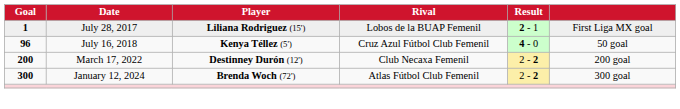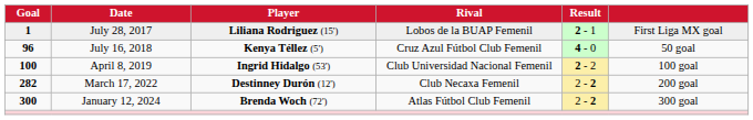 <table align=center border=1 width=100% cellpadding="2" cellspacing="0" style="background: #f9f9f9; border: 1px #aaa solid; border-collapse: collapse; font-size: 85%; text-align: center;">
 <tr style="color:White; background:#cf142d">
 <th width="5%">Goal</th>
 <th width="15%">Date</th>
 <th width="20%">Player</th>
 <th width="20%">Rival</th>
 <th width="5%">Result</th>
 <th width="15%"></th>
 </tr>
 <tr bgcolor="#EFEFEF">
 <td><strong>1</strong></td>
 <td>July 28, 2017</td>
 <td><strong> Liliana Rodriguez </strong> <small>(15')</small></td>
 <td>Lobos de la BUAP Femenil</td>
 <td bgcolor="#CCFFCC"><strong>2</strong> - 1</td>
 <td>First Liga MX goal</td>
 </tr>
 <tr>
 <td><strong>96</strong></td>
 <td>July 16, 2018</td>
 <td><strong> Kenya Téllez</strong> <small>(5')</small></td>
 <td>Cruz Azul Fútbol Club Femenil</td>
 <td bgcolor="#CCFFCC"><strong>4</strong> - 0</td>
 <td>50 goal</td>
 </tr>
 <tr>
-<td><strong>200</strong></td>
+<td><strong>100</strong></td>
+<td>April 8, 2019</td>
+<td><strong> Ingrid Hidalgo</strong> <small>(53')</small></td>
+<td>Club Universidad Nacional Femenil</td>
+<td bgcolor="fcefa9"><strong>2</strong> - 2</td>
+<td>100 goal</td>
+</tr>
+<tr>
+<td><strong>282</strong></td>
 <td>March 17, 2022</td>
 <td><strong> Destinney Durón</strong> <small>(12')</small></td>
 <td>Club Necaxa Femenil</td>
 <td bgcolor="#fcefa9">2 - <strong>2</strong></td>
 <td>200 goal</td>
 </tr>
 <tr>
 <td><strong>300</strong></td>
 <td>January 12, 2024</td>
 <td><strong> Brenda Woch</strong> <small>(72')</small></td>
 <td>Atlas Fútbol Club Femenil</td>
 <td bgcolor="#fcefa9">2 - <strong>2</strong></td>
 <td>300 goal</td>
 </tr>
 <tr align="center" style="background:#fbd4d9">
 <td colspan="6"></td>
 </tr>
 </table>
